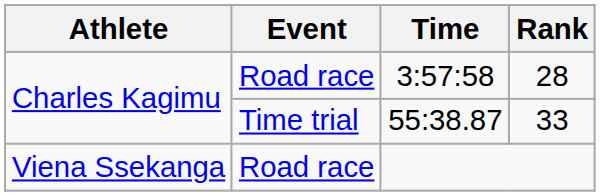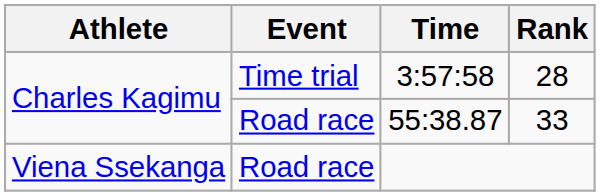 <table class=wikitable style="font-size:90%;">
 <tr>
 <th>Athlete</th>
 <th>Event</th>
 <th>Time</th>
 <th>Rank</th>
 </tr>
 <tr align=center>
 <td align=left rowspan=2><a href='#'>Charles Kagimu</a></td>
-<td align=left><a href='#'>Road race</a></td>
+<td align=left><a href='#'>Time trial</a></td>
 <td>3:57:58</td>
 <td>28</td>
 </tr>
 <tr align=center>
-<td align=left><a href='#'>Time trial</a></td>
+<td align=left><a href='#'>Road race</a></td>
 <td>55:38.87</td>
 <td>33</td>
 </tr>
 <tr align=center>
 <td align=left><a href='#'>Viena Ssekanga</a></td>
 <td align=left><a href='#'>Road race</a></td>
 <td colspan=2></td>
 </tr>
 </table>
